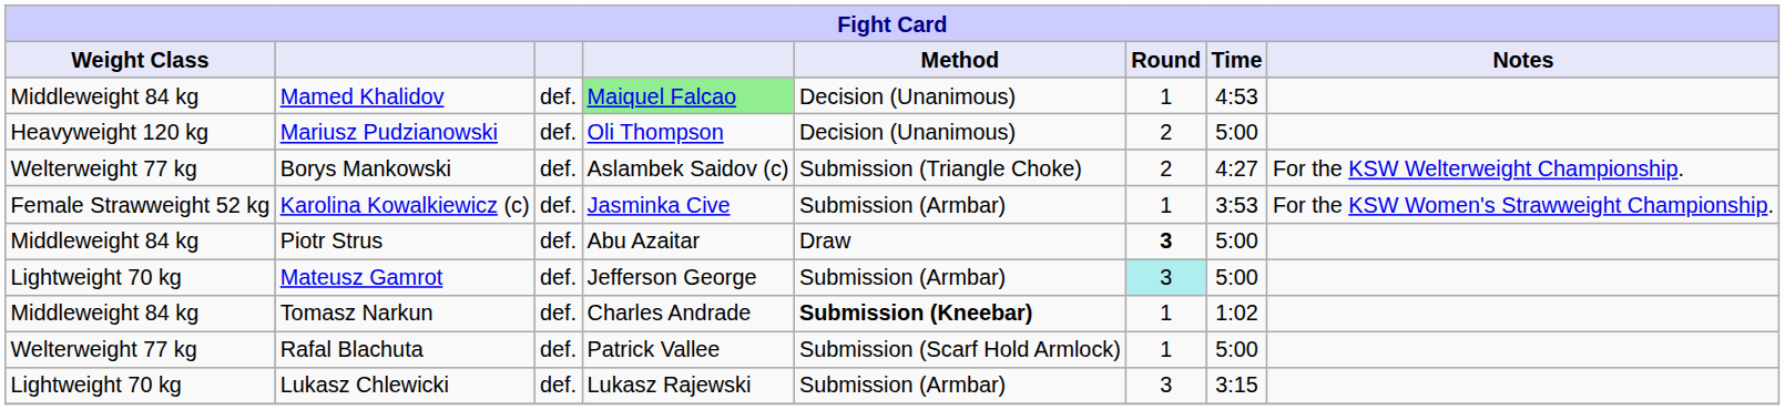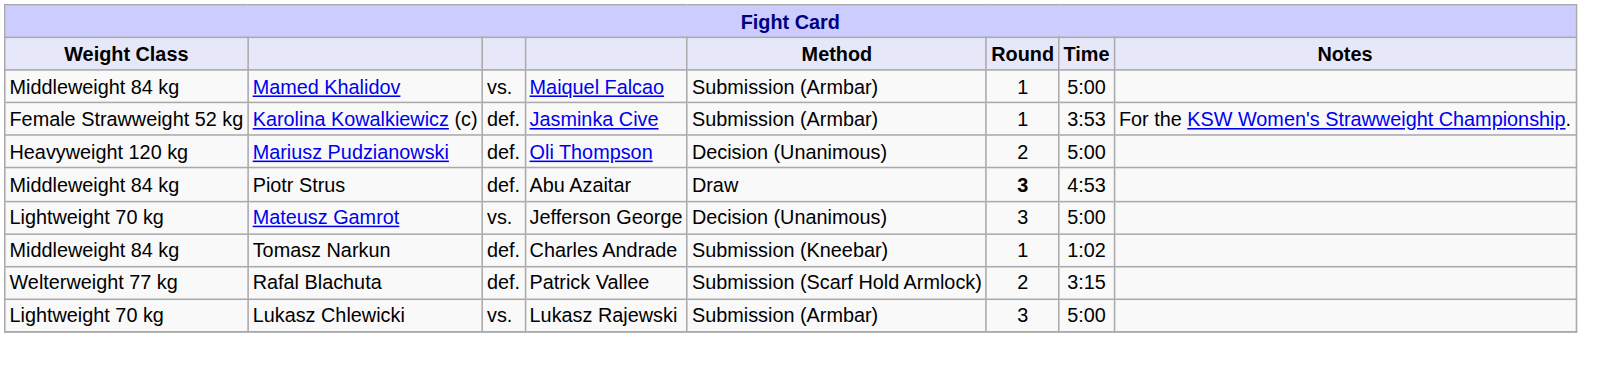 <table class="wikitable" style="font-size: 80%;">
 <tr>
 <th colspan="8" style="background-color: #ccf; color: #000080; text-align: center;"><strong>Fight Card</strong></th>
 </tr>
 <tr>
 <th colspan="1" style="background-color: #E6E8FA; color: #000000; text-align: center;">Weight Class</th>
 <th colspan="1" style="background-color: #E6E8FA; color: #000000; text-align: center;"></th>
 <th colspan="1" style="background-color: #E6E8FA; color: #000000; text-align: center;"></th>
 <th colspan="1" style="background-color: #E6E8FA; color: #000000; text-align: center;"></th>
 <th colspan="1" style="background-color: #E6E8FA; color: #000000; text-align: center;">Method</th>
 <th colspan="1" style="background-color: #E6E8FA; color: #000000; text-align: center;">Round</th>
 <th colspan="1" style="background-color: #E6E8FA; color: #000000; text-align: center;">Time</th>
 <th colspan="1" style="background-color: #E6E8FA; color: #000000; text-align: center;">Notes</th>
 </tr>
 <tr>
 <td>Middleweight 84 kg</td>
 <td> <a href='#'>Mamed Khalidov</a></td>
+<td>vs.</td>
+<td> <a href='#'>Maiquel Falcao</a></td>
+<td>Submission (Armbar)</td>
+<td align=center>1</td>
+<td align=center>5:00</td>
+<td></td>
+</tr>
+<tr>
+<td>Female Strawweight 52 kg</td>
+<td> <a href='#'>Karolina Kowalkiewicz</a> (c)</td>
 <td>def.</td>
-<td style="background: lightgreen;"> <a href='#'>Maiquel Falcao</a></td>
-<td>Decision (Unanimous)</td>
+<td> <a href='#'>Jasminka Cive</a></td>
+<td>Submission (Armbar)</td>
 <td align=center>1</td>
-<td align=center>4:53</td>
-<td></td>
+<td align=center>3:53</td>
+<td>For the <a href='#'>KSW Women's Strawweight Championship</a>.</td>
 </tr>
 <tr>
 <td>Heavyweight 120 kg</td>
 <td> <a href='#'>Mariusz Pudzianowski</a></td>
 <td>def.</td>
 <td> <a href='#'>Oli Thompson</a></td>
 <td>Decision (Unanimous)</td>
 <td align=center>2</td>
 <td align=center>5:00</td>
 <td></td>
 </tr>
 <tr>
-<td>Welterweight 77 kg</td>
-<td> Borys Mankowski</td>
-<td>def.</td>
-<td> Aslambek Saidov (c)</td>
-<td>Submission (Triangle Choke)</td>
-<td align=center>2</td>
-<td align=center>4:27</td>
-<td>For the <a href='#'>KSW Welterweight Championship</a>.</td>
-</tr>
-<tr>
-<td>Female Strawweight 52 kg</td>
-<td> <a href='#'>Karolina Kowalkiewicz</a> (c)</td>
-<td>def.</td>
-<td> <a href='#'>Jasminka Cive</a></td>
-<td>Submission (Armbar)</td>
-<td align=center>1</td>
-<td align=center>3:53</td>
-<td>For the <a href='#'>KSW Women's Strawweight Championship</a>.</td>
-</tr>
-<tr>
 <td>Middleweight 84 kg</td>
 <td> Piotr Strus</td>
 <td>def.</td>
 <td> Abu Azaitar</td>
 <td>Draw</td>
 <td align=center><strong>3</strong></td>
-<td align=center>5:00</td>
+<td align=center>4:53</td>
 <td></td>
 </tr>
 <tr>
 <td>Lightweight 70 kg</td>
 <td> <a href='#'>Mateusz Gamrot</a></td>
-<td>def.</td>
+<td>vs.</td>
 <td> Jefferson George</td>
-<td>Submission (Armbar)</td>
-<td align=center style="background: paleturquoise;">3</td>
+<td>Decision (Unanimous)</td>
+<td align=center>3</td>
 <td align=center>5:00</td>
 <td></td>
 </tr>
 <tr>
 <td>Middleweight 84 kg</td>
 <td> Tomasz Narkun</td>
 <td>def.</td>
 <td> Charles Andrade</td>
-<td><strong>Submission (Kneebar)</strong></td>
+<td>Submission (Kneebar)</td>
 <td align=center>1</td>
 <td align=center>1:02</td>
 <td></td>
 </tr>
 <tr>
 <td>Welterweight 77 kg</td>
 <td> Rafal Blachuta</td>
 <td>def.</td>
 <td> Patrick Vallee</td>
 <td>Submission (Scarf Hold Armlock)</td>
-<td align=center>1</td>
-<td align=center>5:00</td>
+<td align=center>2</td>
+<td align=center>3:15</td>
 <td></td>
 </tr>
 <tr>
 <td>Lightweight 70 kg</td>
 <td> Lukasz Chlewicki</td>
-<td>def.</td>
+<td>vs.</td>
 <td> Lukasz Rajewski</td>
 <td>Submission (Armbar)</td>
 <td align=center>3</td>
-<td align=center>3:15</td>
+<td align=center>5:00</td>
 <td></td>
 </tr>
 <tr>
 </tr>
 </table>
